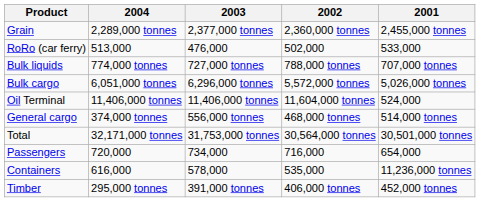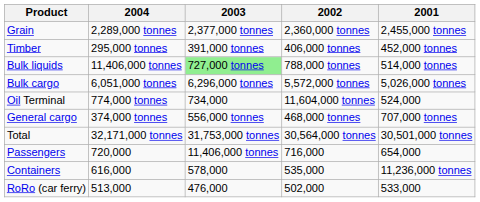 <table class="wikitable">
 <tr style="background:#ddd;">
 <th>Product</th>
 <th>2004</th>
 <th>2003</th>
 <th>2002</th>
 <th>2001</th>
 </tr>
 <tr>
 <td><a href='#'>Grain</a></td>
 <td>2,289,000 <a href='#'>tonnes</a></td>
 <td>2,377,000 <a href='#'>tonnes</a></td>
 <td>2,360,000 <a href='#'>tonnes</a></td>
 <td>2,455,000 <a href='#'>tonnes</a></td>
 </tr>
 <tr>
-<td><a href='#'>RoRo</a> (car ferry)</td>
-<td>513,000</td>
-<td>476,000</td>
-<td>502,000</td>
-<td>533,000</td>
+<td><a href='#'>Timber</a></td>
+<td>295,000 <a href='#'>tonnes</a></td>
+<td>391,000 <a href='#'>tonnes</a></td>
+<td>406,000 <a href='#'>tonnes</a></td>
+<td>452,000 <a href='#'>tonnes</a></td>
 </tr>
 <tr>
 <td><a href='#'>Bulk liquids</a></td>
-<td>774,000 <a href='#'>tonnes</a></td>
-<td>727,000 <a href='#'>tonnes</a></td>
+<td>11,406,000 <a href='#'>tonnes</a></td>
+<td style="background: lightgreen;">727,000 <a href='#'>tonnes</a></td>
 <td>788,000 <a href='#'>tonnes</a></td>
-<td>707,000 <a href='#'>tonnes</a></td>
+<td>514,000 <a href='#'>tonnes</a></td>
 </tr>
 <tr>
 <td><a href='#'>Bulk cargo</a></td>
 <td>6,051,000 <a href='#'>tonnes</a></td>
 <td>6,296,000 <a href='#'>tonnes</a></td>
 <td>5,572,000 <a href='#'>tonnes</a></td>
 <td>5,026,000 <a href='#'>tonnes</a></td>
 </tr>
 <tr>
 <td><a href='#'>Oil</a> Terminal</td>
-<td>11,406,000 <a href='#'>tonnes</a></td>
-<td>11,406,000 <a href='#'>tonnes</a></td>
+<td>774,000 <a href='#'>tonnes</a></td>
+<td>734,000</td>
 <td>11,604,000 <a href='#'>tonnes</a></td>
 <td>524,000</td>
 </tr>
 <tr>
 <td><a href='#'>General cargo</a></td>
 <td>374,000 <a href='#'>tonnes</a></td>
 <td>556,000 <a href='#'>tonnes</a></td>
 <td>468,000 <a href='#'>tonnes</a></td>
-<td>514,000 <a href='#'>tonnes</a></td>
+<td>707,000 <a href='#'>tonnes</a></td>
 </tr>
 <tr>
 <td>Total</td>
 <td>32,171,000 <a href='#'>tonnes</a></td>
 <td>31,753,000 <a href='#'>tonnes</a></td>
 <td>30,564,000 <a href='#'>tonnes</a></td>
 <td>30,501,000 <a href='#'>tonnes</a></td>
 </tr>
 <tr>
 <td><a href='#'>Passengers</a></td>
 <td>720,000</td>
-<td>734,000</td>
+<td>11,406,000 <a href='#'>tonnes</a></td>
 <td>716,000</td>
 <td>654,000</td>
 </tr>
 <tr>
 <td><a href='#'>Containers</a></td>
 <td>616,000</td>
 <td>578,000</td>
 <td>535,000</td>
 <td>11,236,000 <a href='#'>tonnes</a></td>
 </tr>
 <tr>
-<td><a href='#'>Timber</a></td>
-<td>295,000 <a href='#'>tonnes</a></td>
-<td>391,000 <a href='#'>tonnes</a></td>
-<td>406,000 <a href='#'>tonnes</a></td>
-<td>452,000 <a href='#'>tonnes</a></td>
+<td><a href='#'>RoRo</a> (car ferry)</td>
+<td>513,000</td>
+<td>476,000</td>
+<td>502,000</td>
+<td>533,000</td>
 </tr>
 </table>
